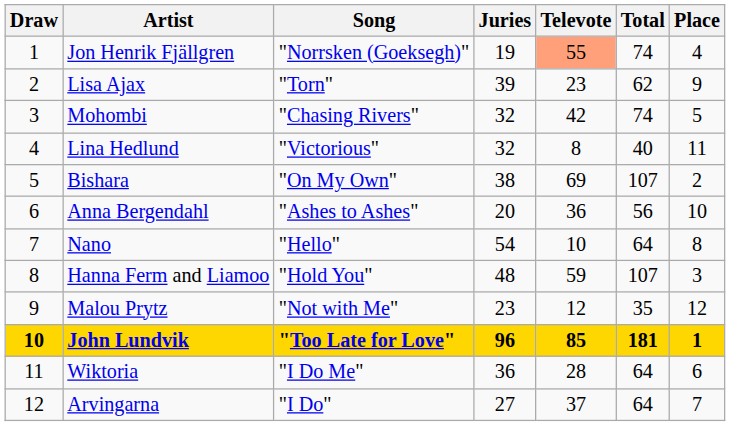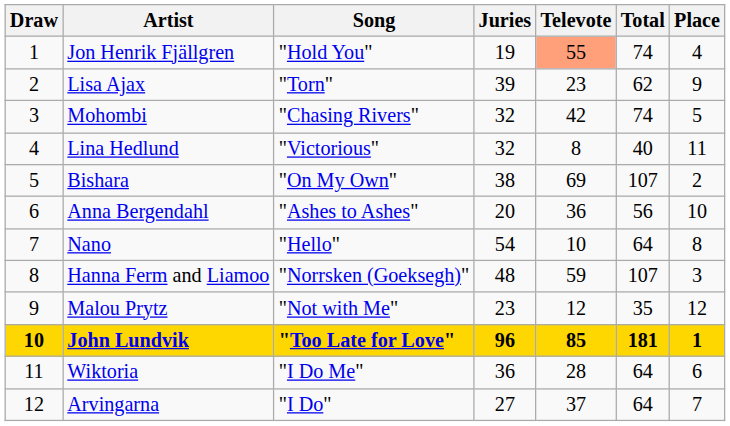 <table class="sortable wikitable" style="margin: 1em auto 1em auto; text-align:center;">
 <tr>
 <th>Draw</th>
 <th>Artist</th>
 <th>Song</th>
 <th>Juries</th>
 <th>Televote</th>
 <th>Total</th>
 <th>Place</th>
 </tr>
 <tr>
 <td>1</td>
 <td align="left"><a href='#'>Jon Henrik Fjällgren</a></td>
-<td align="left">"<a href='#'><span>Norrsken</span> (<span>Goeksegh</span>)</a>"</td>
+<td align="left">"<a href='#'>Hold You</a>"</td>
 <td>19</td>
 <td style="background: lightsalmon;">55</td>
 <td>74</td>
 <td>4</td>
 </tr>
 <tr>
 <td>2</td>
 <td align="left"><a href='#'>Lisa Ajax</a></td>
 <td align="left">"<a href='#'>Torn</a>"</td>
 <td>39</td>
 <td>23</td>
 <td>62</td>
 <td>9</td>
 </tr>
 <tr>
 <td>3</td>
 <td align="left"><a href='#'>Mohombi</a></td>
 <td align="left">"<a href='#'>Chasing Rivers</a>"</td>
 <td>32</td>
 <td>42</td>
 <td>74</td>
 <td>5</td>
 </tr>
 <tr>
 <td>4</td>
 <td align="left"><a href='#'>Lina Hedlund</a></td>
 <td align="left">"<a href='#'>Victorious</a>"</td>
 <td>32</td>
 <td>8</td>
 <td>40</td>
 <td>11</td>
 </tr>
 <tr>
 <td>5</td>
 <td align="left"><a href='#'>Bishara</a></td>
 <td align="left">"<a href='#'>On My Own</a>"</td>
 <td>38</td>
 <td>69</td>
 <td>107</td>
 <td>2</td>
 </tr>
 <tr>
 <td>6</td>
 <td align="left"><a href='#'>Anna Bergendahl</a></td>
 <td align="left">"<a href='#'>Ashes to Ashes</a>"</td>
 <td>20</td>
 <td>36</td>
 <td>56</td>
 <td>10</td>
 </tr>
 <tr>
 <td>7</td>
 <td align="left"><a href='#'>Nano</a></td>
 <td align="left">"<a href='#'>Hello</a>"</td>
 <td>54</td>
 <td>10</td>
 <td>64</td>
 <td>8</td>
 </tr>
 <tr>
 <td>8</td>
 <td align="left"><a href='#'>Hanna Ferm</a> and <a href='#'>Liamoo</a></td>
-<td align="left">"<a href='#'>Hold You</a>"</td>
+<td align="left">"<a href='#'><span>Norrsken</span> (<span>Goeksegh</span>)</a>"</td>
 <td>48</td>
 <td>59</td>
 <td>107</td>
 <td>3</td>
 </tr>
 <tr>
 <td>9</td>
 <td align="left"><a href='#'>Malou Prytz</a></td>
 <td align="left">"<a href='#'>Not with Me</a>"</td>
 <td>23</td>
 <td>12</td>
 <td>35</td>
 <td>12</td>
 </tr>
 <tr style="font-weight:bold; background:gold;">
 <td>10</td>
 <td align="left"><a href='#'>John Lundvik</a></td>
 <td align="left">"<a href='#'>Too Late for Love</a>"</td>
 <td>96</td>
 <td>85</td>
 <td>181</td>
 <td>1</td>
 </tr>
 <tr>
 <td>11</td>
 <td align="left"><a href='#'>Wiktoria</a></td>
 <td align="left">"<a href='#'>I Do Me</a>"</td>
 <td>36</td>
 <td>28</td>
 <td>64</td>
 <td>6</td>
 </tr>
 <tr>
 <td>12</td>
 <td align="left"><a href='#'>Arvingarna</a></td>
 <td align="left">"<a href='#'>I Do</a>"</td>
 <td>27</td>
 <td>37</td>
 <td>64</td>
 <td>7</td>
 </tr>
 </table>
